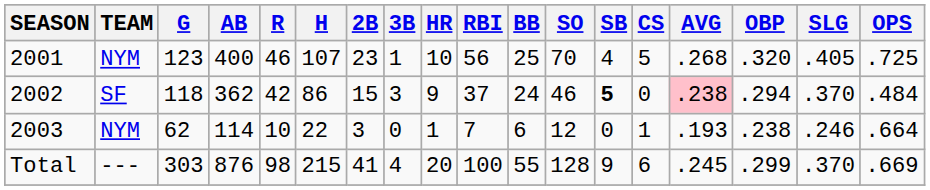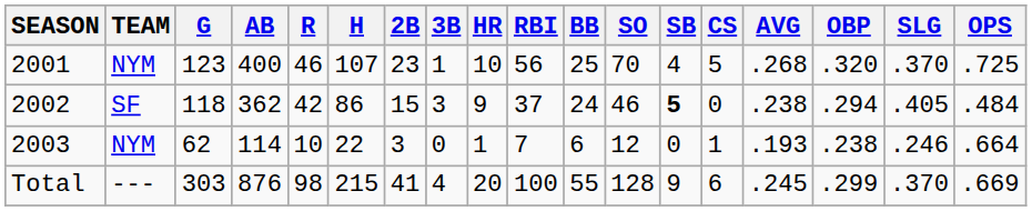 <table class="wikitable">
 <tr>
 <th>SEASON</th>
 <th>TEAM</th>
 <th><a href='#'>G</a></th>
 <th><a href='#'>AB</a></th>
 <th><a href='#'>R</a></th>
 <th><a href='#'>H</a></th>
 <th><a href='#'>2B</a></th>
 <th><a href='#'>3B</a></th>
 <th><a href='#'>HR</a></th>
 <th><a href='#'>RBI</a></th>
 <th><a href='#'>BB</a></th>
 <th><a href='#'>SO</a></th>
 <th><a href='#'>SB</a></th>
 <th><a href='#'>CS</a></th>
 <th><a href='#'>AVG</a></th>
 <th><a href='#'>OBP</a></th>
 <th><a href='#'>SLG</a></th>
 <th><a href='#'>OPS</a></th>
 </tr>
 <tr>
 <td>2001</td>
 <td><a href='#'>NYM</a></td>
 <td>123</td>
 <td>400</td>
 <td>46</td>
 <td>107</td>
 <td>23</td>
 <td>1</td>
 <td>10</td>
 <td>56</td>
 <td>25</td>
 <td>70</td>
 <td>4</td>
 <td>5</td>
 <td>.268</td>
 <td>.320</td>
-<td>.405</td>
+<td>.370</td>
 <td>.725</td>
 </tr>
 <tr>
 <td>2002</td>
 <td><a href='#'>SF</a></td>
 <td>118</td>
 <td>362</td>
 <td>42</td>
 <td>86</td>
 <td>15</td>
 <td>3</td>
 <td>9</td>
 <td>37</td>
 <td>24</td>
 <td>46</td>
 <td><strong>5</strong></td>
 <td>0</td>
-<td style="background: pink;">.238</td>
+<td>.238</td>
 <td>.294</td>
-<td>.370</td>
+<td>.405</td>
 <td>.484</td>
 </tr>
 <tr>
 <td>2003</td>
 <td><a href='#'>NYM</a></td>
 <td>62</td>
 <td>114</td>
 <td>10</td>
 <td>22</td>
 <td>3</td>
 <td>0</td>
 <td>1</td>
 <td>7</td>
 <td>6</td>
 <td>12</td>
 <td>0</td>
 <td>1</td>
 <td>.193</td>
 <td>.238</td>
 <td>.246</td>
 <td>.664</td>
 </tr>
 <tr>
 <td>Total</td>
 <td>---</td>
 <td>303</td>
 <td>876</td>
 <td>98</td>
 <td>215</td>
 <td>41</td>
 <td>4</td>
 <td>20</td>
 <td>100</td>
 <td>55</td>
 <td>128</td>
 <td>9</td>
 <td>6</td>
 <td>.245</td>
 <td>.299</td>
 <td>.370</td>
 <td>.669</td>
 </tr>
 </table>
